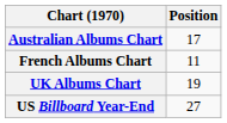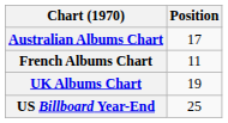 <table class="wikitable sortable plainrowheaders" style="text-align:center;">
 <tr>
 <th scope="col">Chart (1970)</th>
 <th scope="col">Position</th>
 </tr>
 <tr>
 <th scope="row"><a href='#'>Australian Albums Chart</a></th>
 <td>17</td>
 </tr>
 <tr>
 <th scope="row">French Albums Chart</th>
 <td>11</td>
 </tr>
 <tr>
 <th scope="row"><a href='#'>UK Albums Chart</a></th>
 <td>19</td>
 </tr>
 <tr>
 <th scope="row">US <a href='#'><em>Billboard</em> Year-End</a></th>
-<td>27</td>
+<td>25</td>
 </tr>
 </table>
